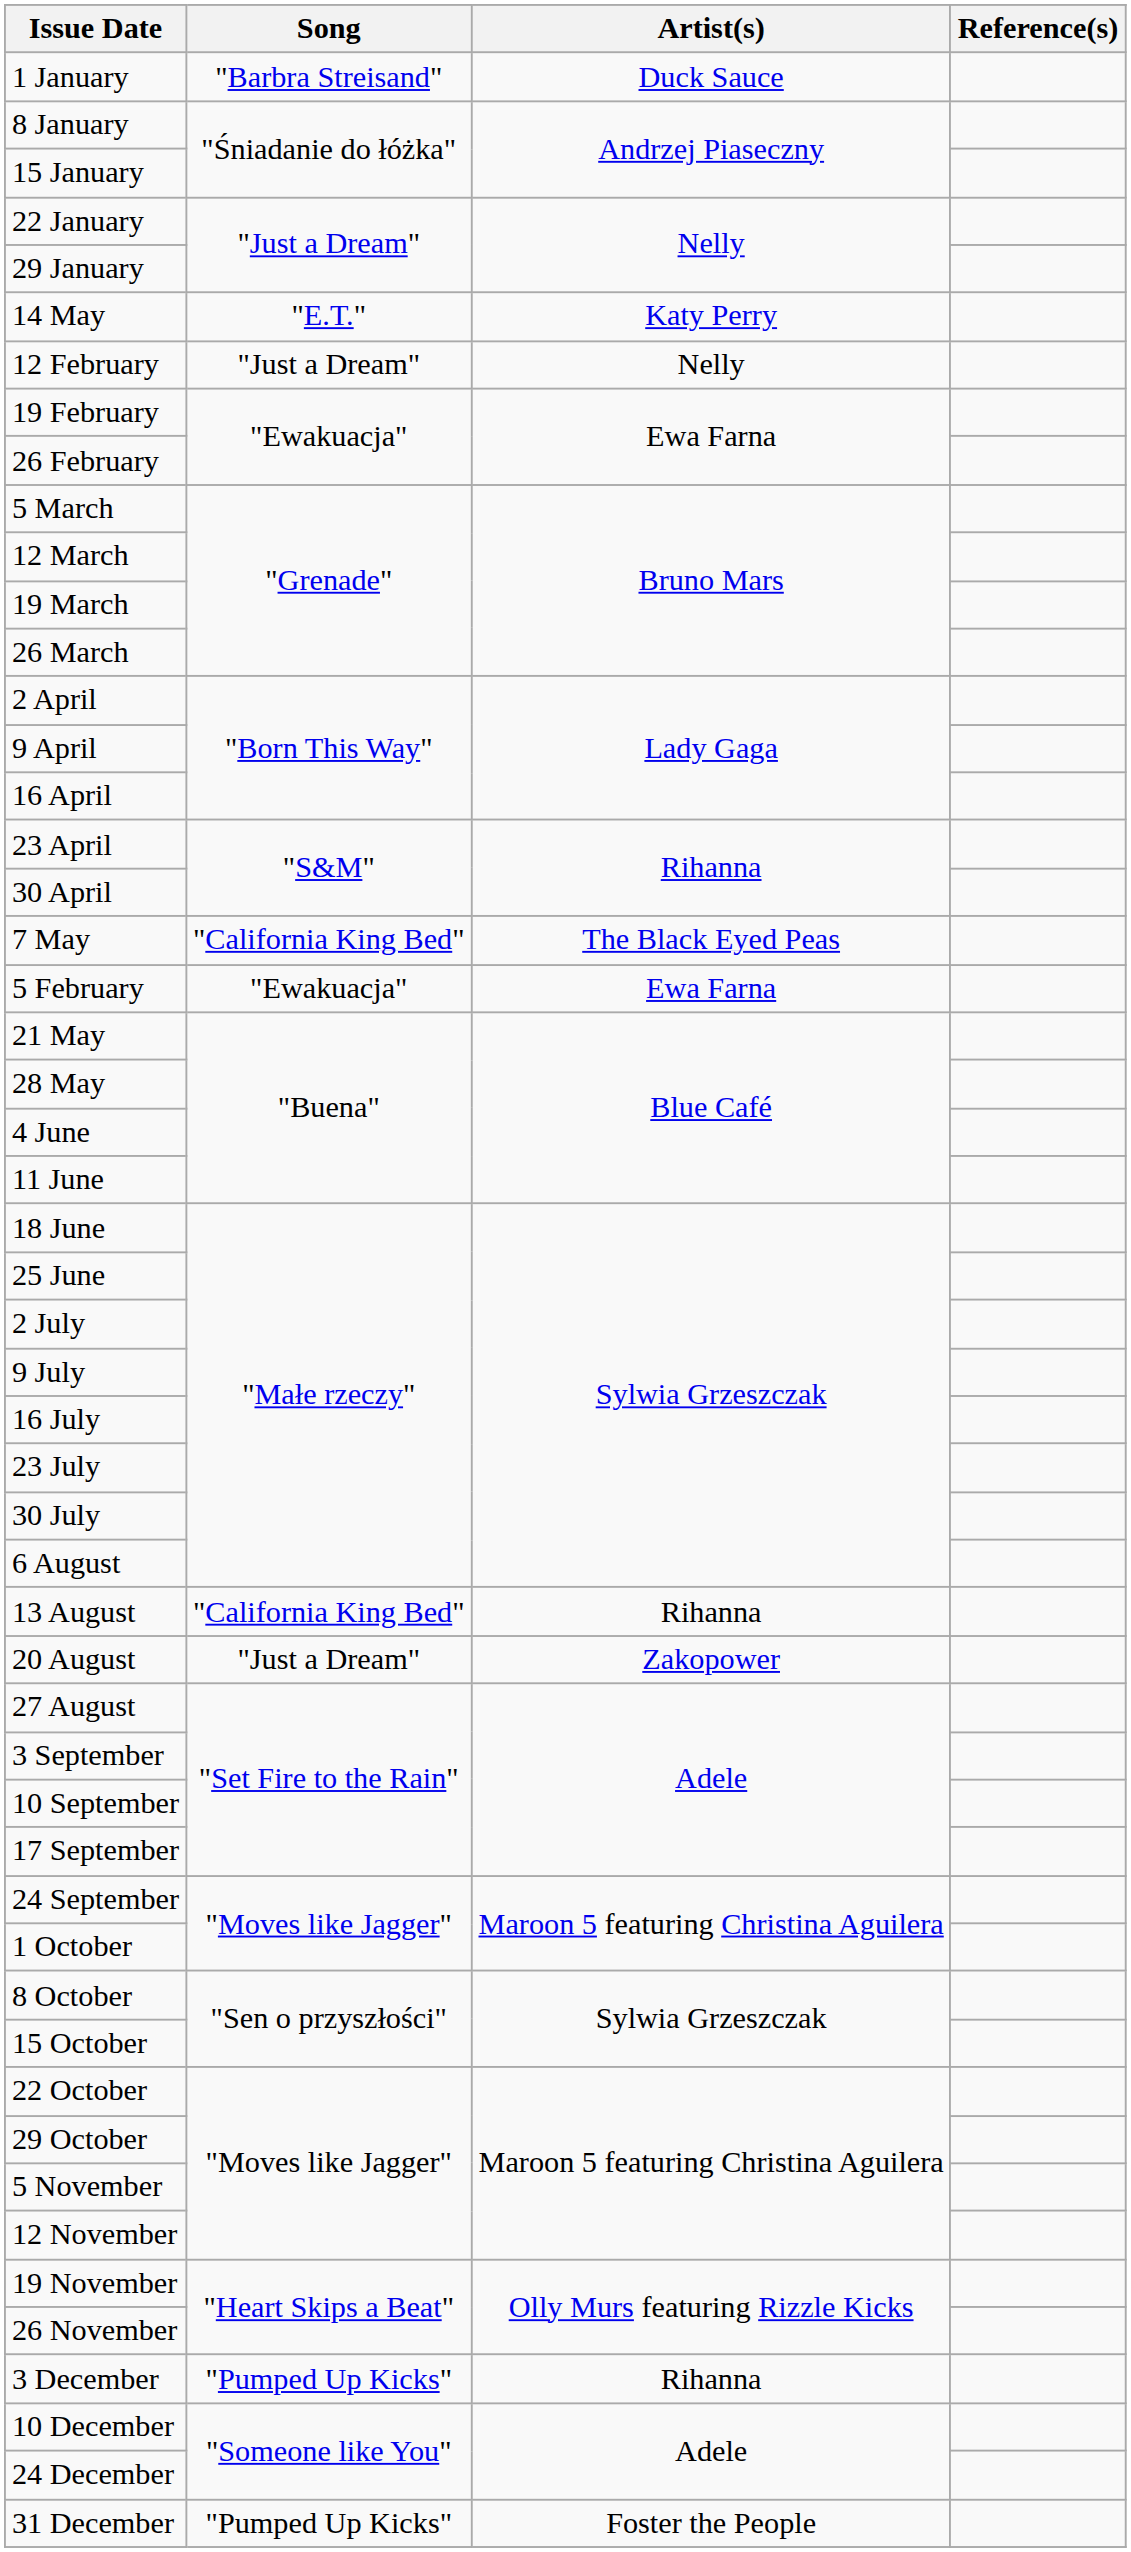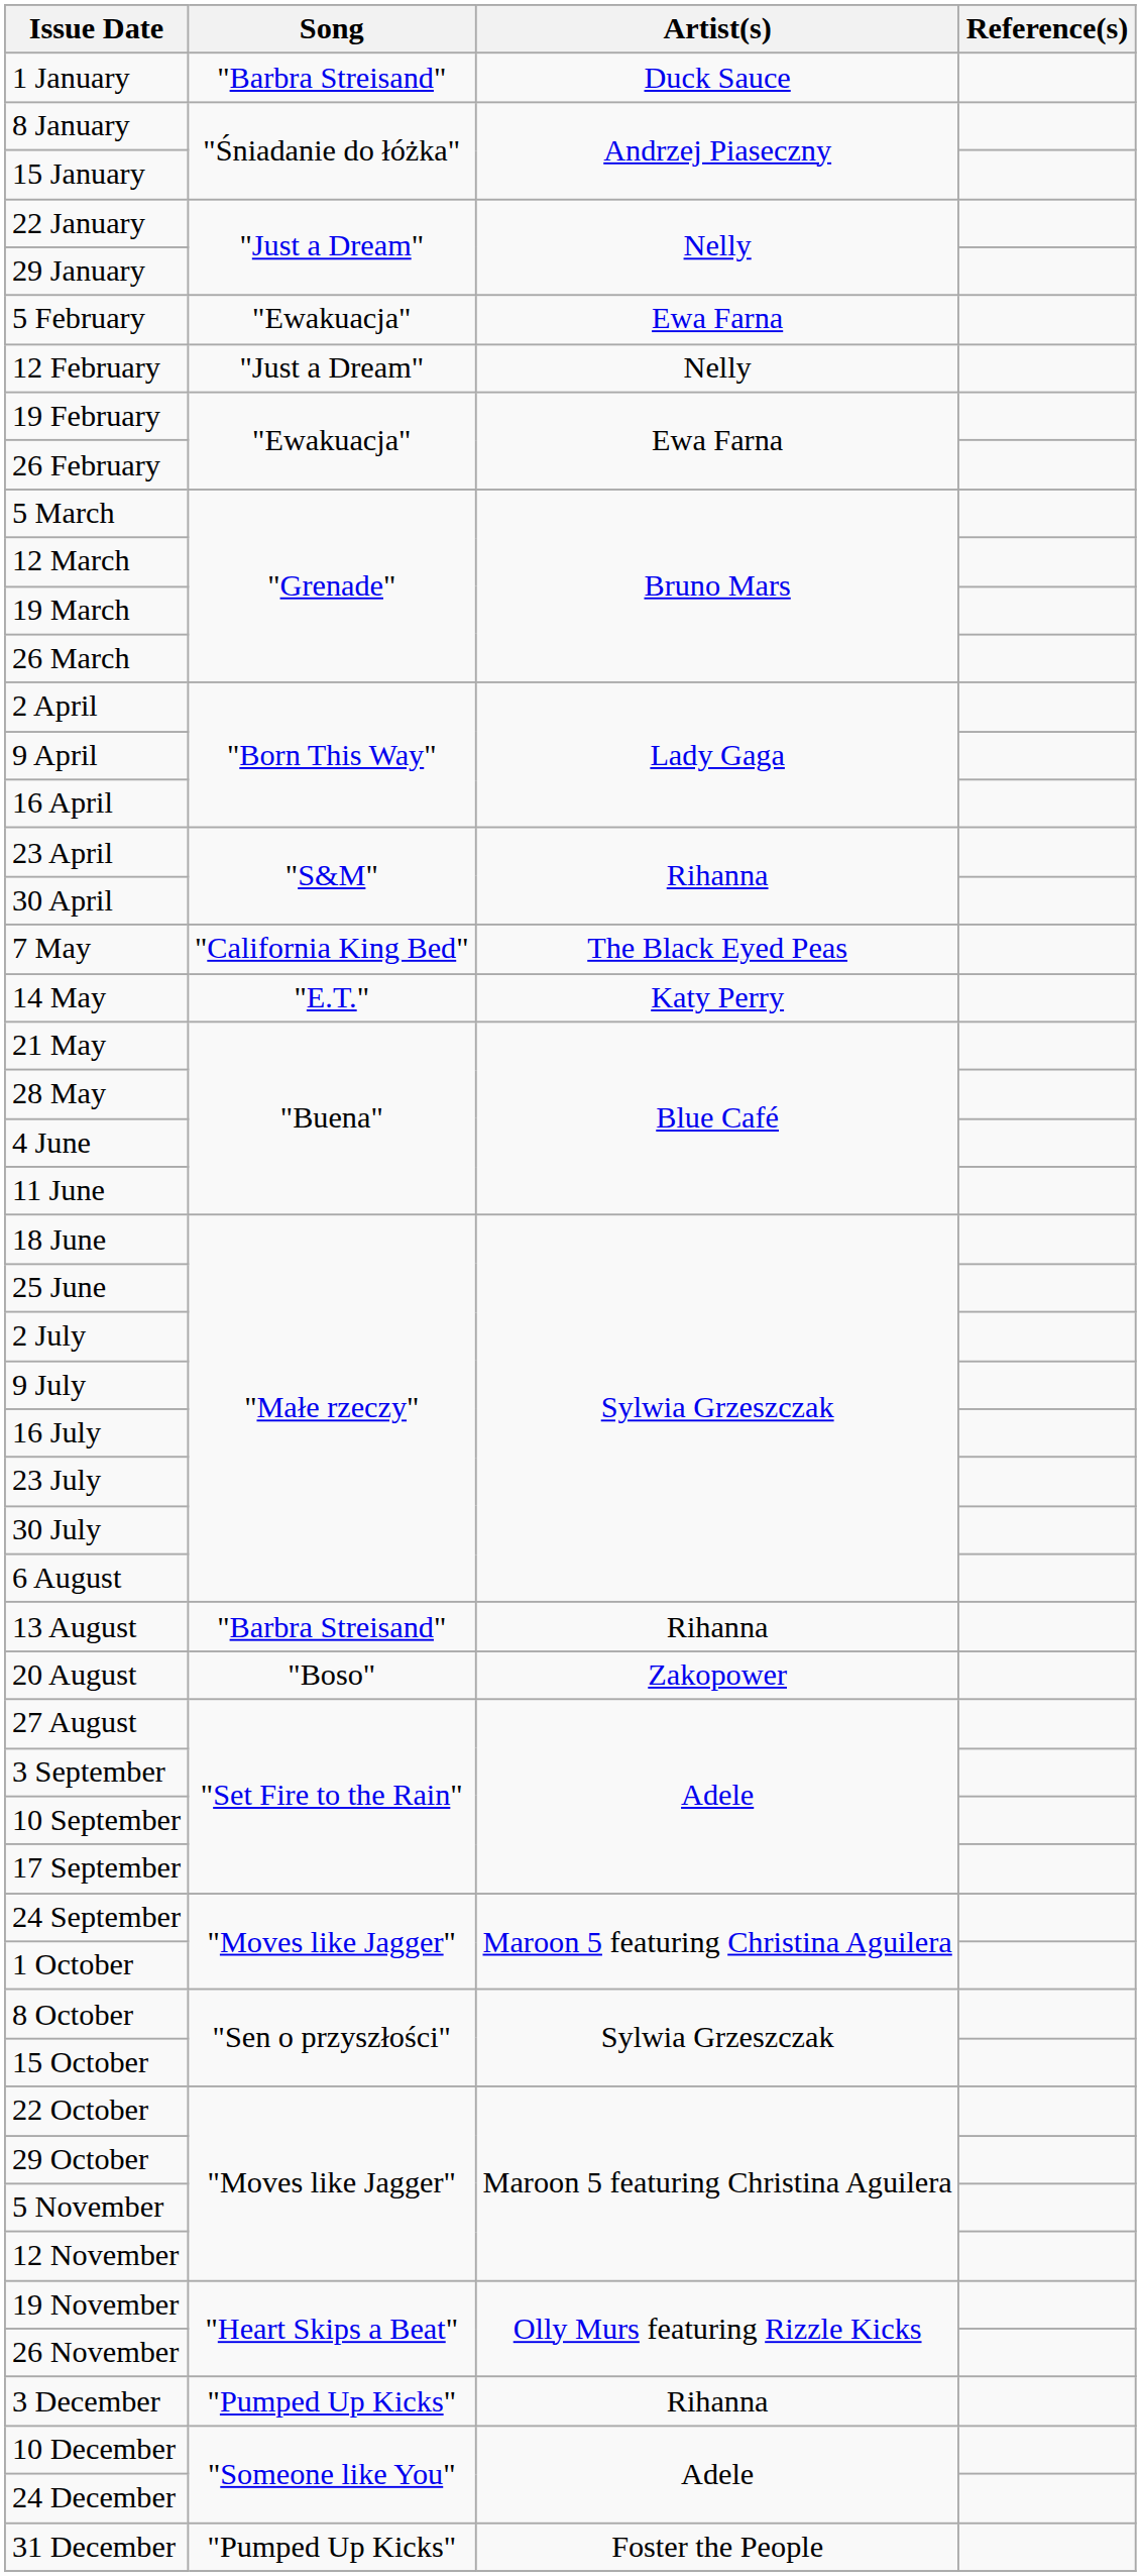 <table class="wikitable" style="text-align:center;">
 <tr>
 <th>Issue Date</th>
 <th>Song</th>
 <th>Artist(s)</th>
 <th>Reference(s)</th>
 </tr>
 <tr>
 <td style="text-align:left;">1 January</td>
 <td>"<a href='#'>Barbra Streisand</a>"</td>
 <td><a href='#'>Duck Sauce</a></td>
 <td></td>
 </tr>
 <tr>
 <td style="text-align:left;">8 January</td>
 <td rowspan=2>"Śniadanie do łóżka"</td>
 <td rowspan=2><a href='#'>Andrzej Piaseczny</a></td>
 <td></td>
 </tr>
 <tr>
 <td style="text-align:left;">15 January</td>
 <td></td>
 </tr>
 <tr>
 <td style="text-align:left;">22 January</td>
 <td rowspan=2>"<a href='#'>Just a Dream</a>"</td>
 <td rowspan=2><a href='#'>Nelly</a></td>
 <td></td>
 </tr>
 <tr>
 <td style="text-align:left;">29 January</td>
 <td></td>
 </tr>
 <tr>
-<td style="text-align:left;">14 May</td>
-<td>"<a href='#'>E.T.</a>"</td>
-<td><a href='#'>Katy Perry</a></td>
+<td style="text-align:left;">5 February</td>
+<td>"Ewakuacja"</td>
+<td><a href='#'>Ewa Farna</a></td>
 <td></td>
 </tr>
 <tr>
 <td style="text-align:left;">12 February</td>
 <td>"Just a Dream"</td>
 <td>Nelly</td>
 <td></td>
 </tr>
 <tr>
 <td style="text-align:left;">19 February</td>
 <td rowspan=2>"Ewakuacja"</td>
 <td rowspan=2>Ewa Farna</td>
 <td></td>
 </tr>
 <tr>
 <td style="text-align:left;">26 February</td>
 <td></td>
 </tr>
 <tr>
 <td style="text-align:left;">5 March</td>
 <td rowspan=4>"<a href='#'>Grenade</a>"</td>
 <td rowspan=4><a href='#'>Bruno Mars</a></td>
 <td></td>
 </tr>
 <tr>
 <td style="text-align:left;">12 March</td>
 <td></td>
 </tr>
 <tr>
 <td style="text-align:left;">19 March</td>
 <td></td>
 </tr>
 <tr>
 <td style="text-align:left;">26 March</td>
 <td></td>
 </tr>
 <tr>
 <td style="text-align:left;">2 April</td>
 <td rowspan=3>"<a href='#'>Born This Way</a>"</td>
 <td rowspan=3><a href='#'>Lady Gaga</a></td>
 <td></td>
 </tr>
 <tr>
 <td style="text-align:left;">9 April</td>
 <td></td>
 </tr>
 <tr>
 <td style="text-align:left;">16 April</td>
 <td></td>
 </tr>
 <tr>
 <td style="text-align:left;">23 April</td>
 <td rowspan=2>"<a href='#'>S&M</a>"</td>
 <td rowspan=2><a href='#'>Rihanna</a></td>
 <td></td>
 </tr>
 <tr>
 <td style="text-align:left;">30 April</td>
 <td></td>
 </tr>
 <tr>
 <td style="text-align:left;">7 May</td>
 <td>"<a href='#'>California King Bed</a>"</td>
 <td><a href='#'>The Black Eyed Peas</a></td>
 <td></td>
 </tr>
 <tr>
-<td style="text-align:left;">5 February</td>
-<td>"Ewakuacja"</td>
-<td><a href='#'>Ewa Farna</a></td>
+<td style="text-align:left;">14 May</td>
+<td>"<a href='#'>E.T.</a>"</td>
+<td><a href='#'>Katy Perry</a></td>
 <td></td>
 </tr>
 <tr>
 <td style="text-align:left;">21 May</td>
 <td rowspan=4>"Buena"</td>
 <td rowspan=4><a href='#'>Blue Café</a></td>
 <td></td>
 </tr>
 <tr>
 <td style="text-align:left;">28 May</td>
 <td></td>
 </tr>
 <tr>
 <td style="text-align:left;">4 June</td>
 <td></td>
 </tr>
 <tr>
 <td style="text-align:left;">11 June</td>
 <td></td>
 </tr>
 <tr>
 <td style="text-align:left;">18 June</td>
 <td rowspan=8>"<a href='#'>Małe rzeczy</a>"</td>
 <td rowspan=8><a href='#'>Sylwia Grzeszczak</a></td>
 <td></td>
 </tr>
 <tr>
 <td style="text-align:left;">25 June</td>
 <td></td>
 </tr>
 <tr>
 <td style="text-align:left;">2 July</td>
 <td></td>
 </tr>
 <tr>
 <td style="text-align:left;">9 July</td>
 <td></td>
 </tr>
 <tr>
 <td style="text-align:left;">16 July</td>
 <td></td>
 </tr>
 <tr>
 <td style="text-align:left;">23 July</td>
 <td></td>
 </tr>
 <tr>
 <td style="text-align:left;">30 July</td>
 <td></td>
 </tr>
 <tr>
 <td style="text-align:left;">6 August</td>
 <td></td>
 </tr>
 <tr>
 <td style="text-align:left;">13 August</td>
-<td>"<a href='#'>California King Bed</a>"</td>
+<td>"<a href='#'>Barbra Streisand</a>"</td>
 <td>Rihanna</td>
 <td></td>
 </tr>
 <tr>
 <td style="text-align:left;">20 August</td>
-<td>"Just a Dream"</td>
+<td>"Boso"</td>
 <td><a href='#'>Zakopower</a></td>
 <td></td>
 </tr>
 <tr>
 <td style="text-align:left;">27 August</td>
 <td rowspan=4>"<a href='#'>Set Fire to the Rain</a>"</td>
 <td rowspan=4><a href='#'>Adele</a></td>
 <td></td>
 </tr>
 <tr>
 <td style="text-align:left;">3 September</td>
 <td></td>
 </tr>
 <tr>
 <td style="text-align:left;">10 September</td>
 <td></td>
 </tr>
 <tr>
 <td style="text-align:left;">17 September</td>
 <td></td>
 </tr>
 <tr>
 <td style="text-align:left;">24 September</td>
 <td rowspan=2>"<a href='#'>Moves like Jagger</a>"</td>
 <td rowspan=2><a href='#'>Maroon 5</a> featuring <a href='#'>Christina Aguilera</a></td>
 <td></td>
 </tr>
 <tr>
 <td style="text-align:left;">1 October</td>
 <td></td>
 </tr>
 <tr>
 <td style="text-align:left;">8 October</td>
 <td rowspan=2>"Sen o przyszłości"</td>
 <td rowspan=2>Sylwia Grzeszczak</td>
 <td></td>
 </tr>
 <tr>
 <td style="text-align:left;">15 October</td>
 <td></td>
 </tr>
 <tr>
 <td style="text-align:left;">22 October</td>
 <td rowspan=4>"Moves like Jagger"</td>
 <td rowspan=4>Maroon 5 featuring Christina Aguilera</td>
 <td></td>
 </tr>
 <tr>
 <td style="text-align:left;">29 October</td>
 <td></td>
 </tr>
 <tr>
 <td style="text-align:left;">5 November</td>
 <td></td>
 </tr>
 <tr>
 <td style="text-align:left;">12 November</td>
 <td></td>
 </tr>
 <tr>
 <td style="text-align:left;">19 November</td>
 <td rowspan=2>"<a href='#'>Heart Skips a Beat</a>"</td>
 <td rowspan=2><a href='#'>Olly Murs</a> featuring <a href='#'>Rizzle Kicks</a></td>
 <td></td>
 </tr>
 <tr>
 <td style="text-align:left;">26 November</td>
 <td></td>
 </tr>
 <tr>
 <td style="text-align:left;">3 December</td>
 <td rowspan=1>"<a href='#'>Pumped Up Kicks</a>"</td>
 <td>Rihanna</td>
 <td></td>
 </tr>
 <tr>
 <td style="text-align:left;">10 December</td>
 <td rowspan=2>"<a href='#'>Someone like You</a>"</td>
 <td rowspan=2>Adele</td>
 <td></td>
 </tr>
 <tr>
 <td style="text-align:left;">24 December</td>
 <td></td>
 </tr>
 <tr>
 <td style="text-align:left;">31 December</td>
 <td rowspan=1>"Pumped Up Kicks"</td>
 <td rowspan=1>Foster the People</td>
 <td></td>
 </tr>
 </table>
